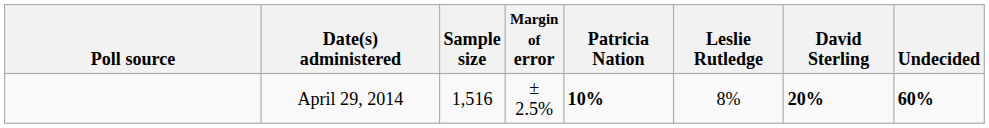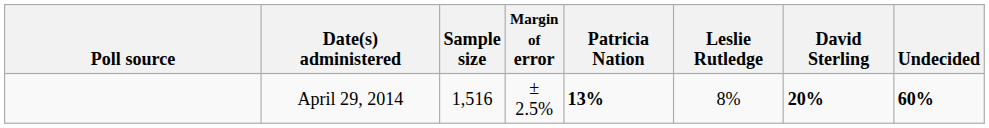 <table class="wikitable">
 <tr valign= bottom>
 <th style="width:220px;">Poll source</th>
 <th style="width:150px;">Date(s)<br>administered</th>
 <th class=small>Sample<br>size</th>
 <th class=small><small>Margin of</small><br>error</th>
 <th style="width:90px;">Patricia<br>Nation</th>
 <th style="width:90px;">Leslie<br>Rutledge</th>
 <th style="width:90px;">David<br>Sterling</th>
 <th style="width:50px;">Undecided</th>
 </tr>
 <tr>
 <td></td>
 <td align=center>April 29, 2014</td>
 <td align=center>1,516</td>
 <td align=center>± 2.5%</td>
-<td><strong>10%</strong></td>
+<td><strong>13%</strong></td>
 <td align=center>8%</td>
 <td><strong>20%</strong></td>
 <td><strong>60%</strong></td>
 </tr>
 </table>
